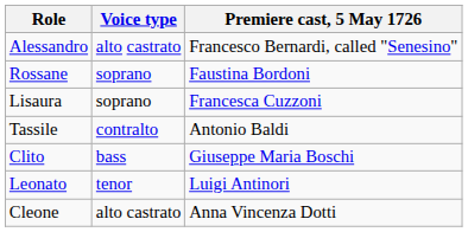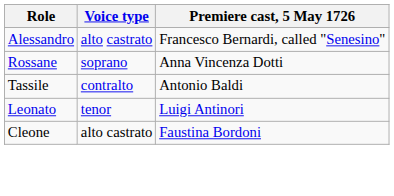 <table class="wikitable">
 <tr>
 <th>Role</th>
 <th><a href='#'>Voice type</a></th>
 <th>Premiere cast, 5 May 1726</th>
 </tr>
 <tr>
 <td><a href='#'>Alessandro</a></td>
 <td><a href='#'>alto</a> <a href='#'>castrato</a></td>
 <td>Francesco Bernardi, called "<a href='#'>Senesino</a>"</td>
 </tr>
 <tr>
 <td><a href='#'>Rossane</a></td>
 <td><a href='#'>soprano</a></td>
-<td><a href='#'>Faustina Bordoni</a></td>
-</tr>
-<tr>
-<td>Lisaura</td>
-<td>soprano</td>
-<td><a href='#'>Francesca Cuzzoni</a></td>
+<td>Anna Vincenza Dotti</td>
 </tr>
 <tr>
 <td>Tassile</td>
 <td><a href='#'>contralto</a></td>
 <td>Antonio Baldi</td>
-</tr>
-<tr>
-<td><a href='#'>Clito</a></td>
-<td><a href='#'>bass</a></td>
-<td><a href='#'>Giuseppe Maria Boschi</a></td>
 </tr>
 <tr>
 <td><a href='#'>Leonato</a></td>
 <td><a href='#'>tenor</a></td>
 <td><a href='#'>Luigi Antinori</a></td>
 </tr>
 <tr>
 <td>Cleone</td>
 <td>alto castrato</td>
-<td>Anna Vincenza Dotti</td>
+<td><a href='#'>Faustina Bordoni</a></td>
 </tr>
 </table>
